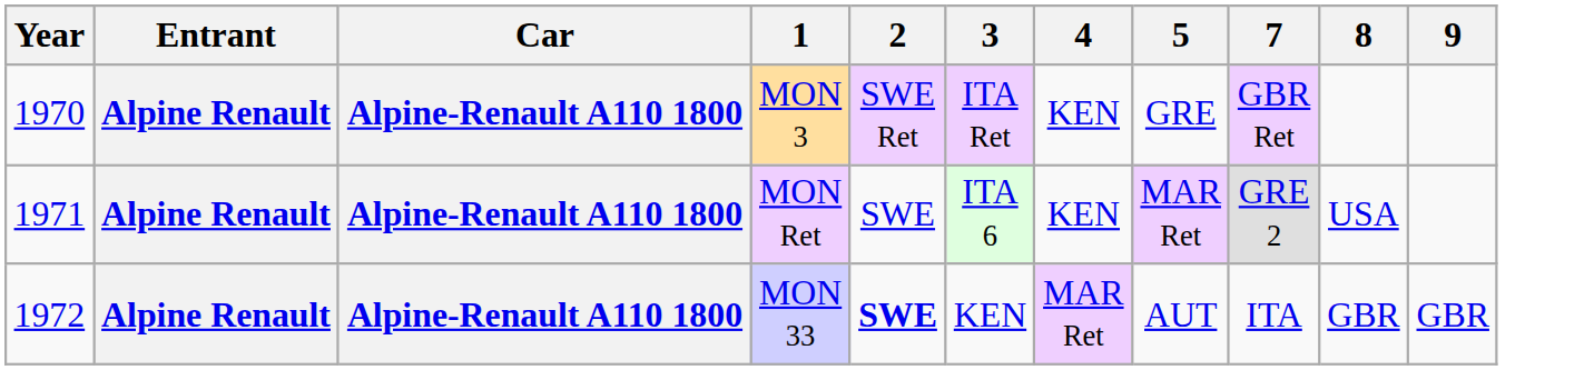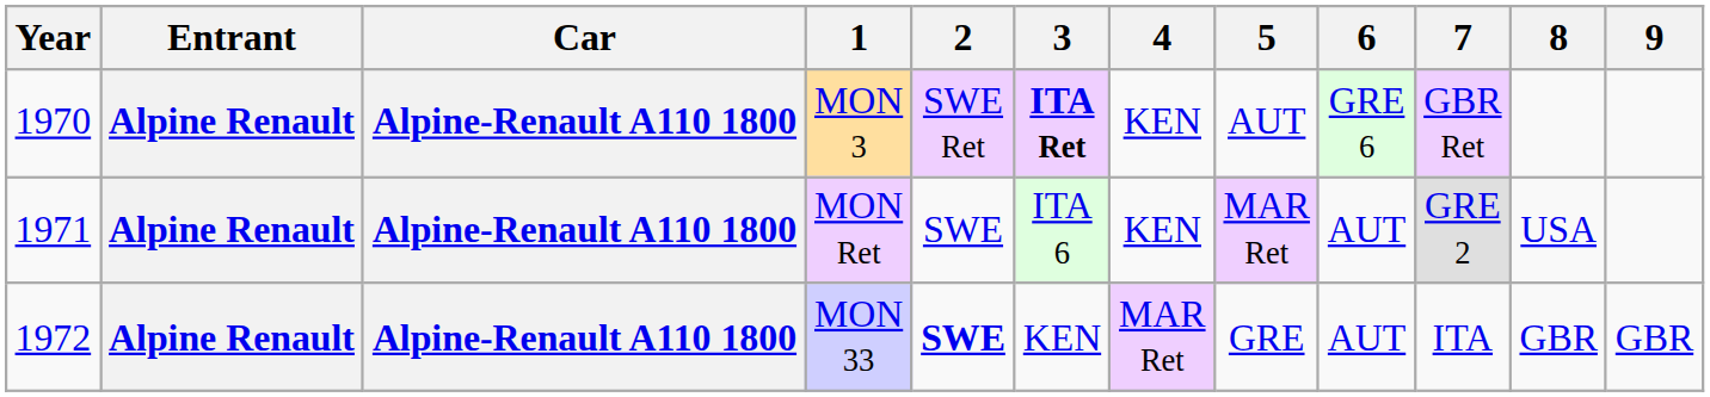 <table class="wikitable" style="text-align:center; font-size:90%;">
 <tr>
 <th>Year</th>
 <th>Entrant</th>
 <th>Car</th>
 <th>1</th>
 <th>2</th>
 <th>3</th>
 <th>4</th>
 <th>5</th>
+<th>6</th>
 <th>7</th>
 <th>8</th>
 <th>9</th>
 </tr>
 <tr>
 <td><a href='#'>1970</a></td>
 <th><a href='#'>Alpine Renault</a></th>
 <th><a href='#'>Alpine-Renault A110 1800</a></th>
 <td style="background:#FFDF9F;"><a href='#'>MON</a><br><small>3</small></td>
 <td style="background:#EFCFFF;"><a href='#'>SWE</a><br><small>Ret</small></td>
-<td style="background:#EFCFFF;"><a href='#'>ITA</a><br><small>Ret</small></td>
+<td style="background:#EFCFFF;"><strong><a href='#'>ITA</a><br><small>Ret</small></strong></td>
 <td><a href='#'>KEN</a></td>
-<td><a href='#'>GRE</a></td>
+<td><a href='#'>AUT</a></td>
+<td style="background:#DFFFDF;"><a href='#'>GRE</a><br><small>6</small></td>
 <td style="background:#EFCFFF;"><a href='#'>GBR</a><br><small>Ret</small></td>
 <td></td>
 <td></td>
 </tr>
 <tr>
 <td><a href='#'>1971</a></td>
 <th><a href='#'>Alpine Renault</a></th>
 <th><a href='#'>Alpine-Renault A110 1800</a></th>
 <td style="background:#EFCFFF;"><a href='#'>MON</a><br><small>Ret</small></td>
 <td><a href='#'>SWE</a></td>
 <td style="background:#DFFFDF;"><a href='#'>ITA</a><br><small>6</small></td>
 <td><a href='#'>KEN</a></td>
 <td style="background:#EFCFFF;"><a href='#'>MAR</a><br><small>Ret</small></td>
+<td><a href='#'>AUT</a></td>
 <td style="background:#DFDFDF;"><a href='#'>GRE</a><br><small>2</small></td>
 <td><a href='#'>USA</a></td>
 <td></td>
 </tr>
 <tr>
 <td><a href='#'>1972</a></td>
 <th><a href='#'>Alpine Renault</a></th>
 <th><a href='#'>Alpine-Renault A110 1800</a></th>
 <td style="background:#CFCFFF;"><a href='#'>MON</a><br><small>33</small></td>
 <td><strong><a href='#'>SWE</a></strong></td>
 <td><a href='#'>KEN</a></td>
 <td style="background:#EFCFFF;"><a href='#'>MAR</a><br><small>Ret</small></td>
+<td><a href='#'>GRE</a></td>
 <td><a href='#'>AUT</a></td>
 <td><a href='#'>ITA</a></td>
 <td><a href='#'>GBR</a></td>
 <td><a href='#'>GBR</a></td>
 </tr>
 </table>
